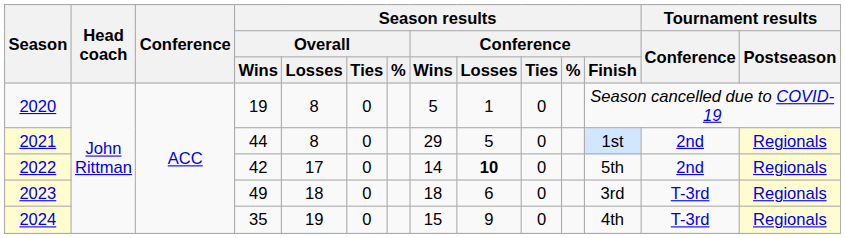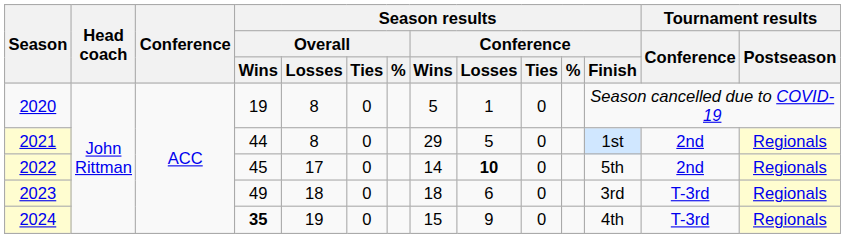 <table class="wikitable" style="font-size: 95%; text-align:center;">
 <tr>
 <th rowspan=3>Season</th>
 <th rowspan=3>Head coach</th>
 <th rowspan=3>Conference</th>
 <th colspan=9>Season results</th>
 <th colspan=2>Tournament results</th>
 </tr>
 <tr>
 <th colspan=4>Overall</th>
 <th colspan=5>Conference</th>
 <th rowspan=2>Conference</th>
 <th rowspan=2>Postseason</th>
 </tr>
 <tr>
 <th>Wins</th>
 <th>Losses</th>
 <th>Ties</th>
 <th>%</th>
 <th>Wins</th>
 <th>Losses</th>
 <th>Ties</th>
 <th>%</th>
 <th>Finish</th>
 </tr>
 <tr>
 <td><a href='#'>2020</a></td>
 <td rowspan=5><a href='#'>John Rittman</a></td>
 <td rowspan=5><a href='#'>ACC</a></td>
 <td>19</td>
 <td>8</td>
 <td>0</td>
 <td></td>
 <td>5</td>
 <td>1</td>
 <td>0</td>
 <td></td>
 <td colspan=3><em>Season cancelled due to <a href='#'>COVID-19</a></em></td>
 </tr>
 <tr>
 <td bgcolor="#FFFDD0"><a href='#'>2021</a></td>
 <td>44</td>
 <td>8</td>
 <td>0</td>
 <td></td>
 <td>29</td>
 <td>5</td>
 <td>0</td>
 <td></td>
 <td bgcolor="#D0E7FF">1st</td>
 <td><a href='#'>2nd</a></td>
 <td bgcolor="#FFFDD0"><a href='#'>Regionals</a></td>
 </tr>
 <tr>
 <td bgcolor="#FFFDD0"><a href='#'>2022</a></td>
-<td>42</td>
+<td>45</td>
 <td>17</td>
 <td>0</td>
 <td></td>
 <td>14</td>
 <td><strong>10</strong></td>
 <td>0</td>
 <td></td>
 <td>5th</td>
 <td><a href='#'>2nd</a></td>
 <td bgcolor="#FFFDD0"><a href='#'>Regionals</a></td>
 </tr>
 <tr>
 <td bgcolor="#FFFDD0"><a href='#'>2023</a></td>
 <td>49</td>
 <td>18</td>
 <td>0</td>
 <td></td>
 <td>18</td>
 <td>6</td>
 <td>0</td>
 <td></td>
 <td>3rd</td>
 <td><a href='#'>T-3rd</a></td>
 <td bgcolor="#FFFDD0"><a href='#'>Regionals</a></td>
 </tr>
 <tr>
 <td bgcolor="#FFFDD0"><a href='#'>2024</a></td>
-<td>35</td>
+<td><strong>35</strong></td>
 <td>19</td>
 <td>0</td>
 <td></td>
 <td>15</td>
 <td>9</td>
 <td>0</td>
 <td></td>
 <td>4th</td>
 <td><a href='#'>T-3rd</a></td>
 <td bgcolor="#FFFDD0"><a href='#'>Regionals</a></td>
 </tr>
 </table>
